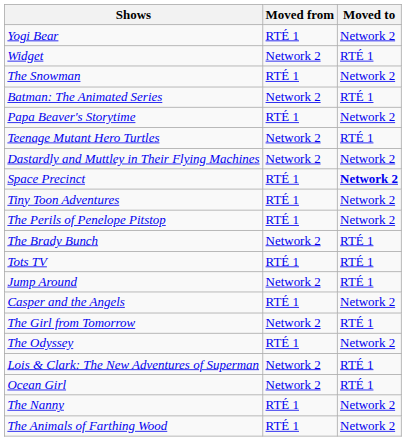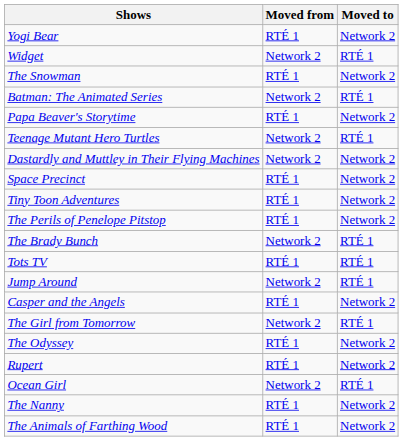 <table class="wikitable">
 <tr>
 <th>Shows</th>
 <th>Moved from</th>
 <th>Moved to</th>
 </tr>
 <tr>
 <td><em><a href='#'>Yogi Bear</a></em></td>
 <td><a href='#'>RTÉ 1</a></td>
 <td><a href='#'>Network 2</a></td>
 </tr>
 <tr>
 <td><em><a href='#'>Widget</a></em></td>
 <td><a href='#'>Network 2</a></td>
 <td><a href='#'>RTÉ 1</a></td>
 </tr>
 <tr>
 <td><em><a href='#'>The Snowman</a></em></td>
 <td><a href='#'>RTÉ 1</a></td>
 <td><a href='#'>Network 2</a></td>
 </tr>
 <tr>
 <td><em><a href='#'>Batman: The Animated Series</a></em></td>
 <td><a href='#'>Network 2</a></td>
 <td><a href='#'>RTÉ 1</a></td>
 </tr>
 <tr>
 <td><em><a href='#'>Papa Beaver's Storytime</a></em></td>
 <td><a href='#'>RTÉ 1</a></td>
 <td><a href='#'>Network 2</a></td>
 </tr>
 <tr>
 <td><em><a href='#'>Teenage Mutant Hero Turtles</a></em></td>
 <td><a href='#'>Network 2</a></td>
 <td><a href='#'>RTÉ 1</a></td>
 </tr>
 <tr>
 <td><em><a href='#'>Dastardly and Muttley in Their Flying Machines</a></em></td>
 <td><a href='#'>Network 2</a></td>
 <td><a href='#'>Network 2</a></td>
 </tr>
 <tr>
 <td><em><a href='#'>Space Precinct</a></em></td>
 <td><a href='#'>RTÉ 1</a></td>
-<td><strong><a href='#'>Network 2</a></strong></td>
+<td><a href='#'>Network 2</a></td>
 </tr>
 <tr>
 <td><em><a href='#'>Tiny Toon Adventures</a></em></td>
 <td><a href='#'>RTÉ 1</a></td>
 <td><a href='#'>Network 2</a></td>
 </tr>
 <tr>
 <td><em><a href='#'>The Perils of Penelope Pitstop</a></em></td>
 <td><a href='#'>RTÉ 1</a></td>
 <td><a href='#'>Network 2</a></td>
 </tr>
 <tr>
 <td><em><a href='#'>The Brady Bunch</a></em></td>
 <td><a href='#'>Network 2</a></td>
 <td><a href='#'>RTÉ 1</a></td>
 </tr>
 <tr>
 <td><em><a href='#'>Tots TV</a></em></td>
 <td><a href='#'>RTÉ 1</a></td>
 <td><a href='#'>RTÉ 1</a></td>
 </tr>
 <tr>
 <td><em><a href='#'>Jump Around</a></em></td>
 <td><a href='#'>Network 2</a></td>
 <td><a href='#'>RTÉ 1</a></td>
 </tr>
 <tr>
 <td><em><a href='#'>Casper and the Angels</a></em></td>
 <td><a href='#'>RTÉ 1</a></td>
 <td><a href='#'>Network 2</a></td>
 </tr>
 <tr>
 <td><em><a href='#'>The Girl from Tomorrow</a></em></td>
 <td><a href='#'>Network 2</a></td>
 <td><a href='#'>RTÉ 1</a></td>
 </tr>
 <tr>
 <td><em><a href='#'>The Odyssey</a></em></td>
 <td><a href='#'>RTÉ 1</a></td>
 <td><a href='#'>Network 2</a></td>
 </tr>
 <tr>
-<td><em><a href='#'>Lois & Clark: The New Adventures of Superman</a></em></td>
+<td><em><a href='#'>Rupert</a></em></td>
+<td><a href='#'>RTÉ 1</a></td>
 <td><a href='#'>Network 2</a></td>
-<td><a href='#'>RTÉ 1</a></td>
 </tr>
 <tr>
 <td><em><a href='#'>Ocean Girl</a></em></td>
 <td><a href='#'>Network 2</a></td>
 <td><a href='#'>RTÉ 1</a></td>
 </tr>
 <tr>
 <td><em><a href='#'>The Nanny</a></em></td>
 <td><a href='#'>RTÉ 1</a></td>
 <td><a href='#'>Network 2</a></td>
 </tr>
 <tr>
 <td><em><a href='#'>The Animals of Farthing Wood</a></em></td>
 <td><a href='#'>RTÉ 1</a></td>
 <td><a href='#'>Network 2</a></td>
 </tr>
 </table>
